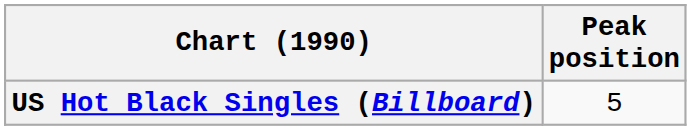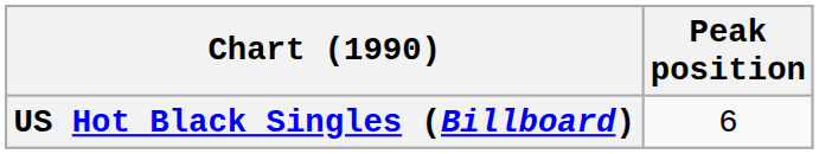 <table class="wikitable plainrowheaders" style="text-align:center">
 <tr>
 <th>Chart (1990)</th>
 <th>Peak<br>position</th>
 </tr>
 <tr>
 <th scope="row">US <a href='#'>Hot Black Singles</a> (<a href='#'><em>Billboard</em></a>)</th>
-<td>5</td>
+<td>6</td>
 </tr>
 </table>
